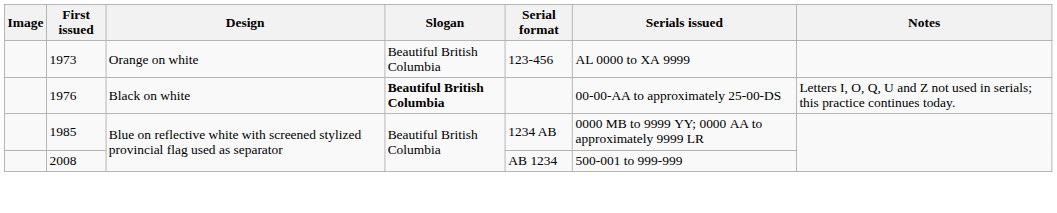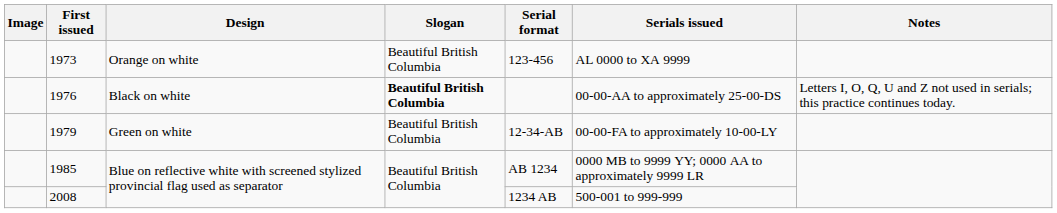 <table class="wikitable">
 <tr>
 <th>Image</th>
 <th>First issued</th>
 <th>Design</th>
 <th>Slogan</th>
 <th>Serial format</th>
 <th>Serials issued</th>
 <th>Notes</th>
 </tr>
 <tr>
 <td></td>
 <td>1973</td>
 <td>Orange on white</td>
 <td>Beautiful British Columbia</td>
 <td>123-456</td>
 <td>AL 0000 to XA 9999 </td>
 <td></td>
 </tr>
 <tr>
 <td></td>
 <td>1976</td>
 <td>Black on white</td>
 <td><strong>Beautiful British Columbia</strong></td>
 <td></td>
 <td>00-00-AA to approximately 25-00-DS</td>
 <td>Letters I, O, Q, U and Z not used in serials; this practice continues today.</td>
 </tr>
 <tr>
 <td></td>
+<td>1979</td>
+<td>Green on white</td>
+<td>Beautiful British Columbia</td>
+<td>12-34-AB</td>
+<td>00-00-FA to approximately 10-00-LY</td>
+<td></td>
+</tr>
+<tr>
+<td></td>
 <td>1985</td>
 <td rowspan="2">Blue on reflective white with screened stylized provincial flag used as separator</td>
 <td rowspan="2">Beautiful British Columbia</td>
-<td>1234 AB</td>
+<td>AB 1234</td>
 <td>0000 MB to 9999 YY; 0000 AA to approximately 9999 LR</td>
 <td rowspan="2"></td>
 </tr>
 <tr>
 <td></td>
 <td>2008</td>
-<td>AB 1234</td>
+<td>1234 AB</td>
 <td>500-001 to 999-999</td>
 </tr>
 </table>
